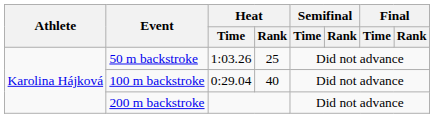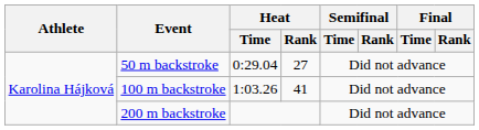 <table class="wikitable" style="text-align:center; font-size:90%">
 <tr>
 <th rowspan="2">Athlete</th>
 <th rowspan="2">Event</th>
 <th colspan="2">Heat</th>
 <th colspan="2">Semifinal</th>
 <th colspan="2">Final</th>
 </tr>
 <tr style="font-size:95%">
 <th>Time</th>
 <th>Rank</th>
 <th>Time</th>
 <th>Rank</th>
 <th>Time</th>
 <th>Rank</th>
 </tr>
 <tr>
 <td align=left rowspan=3><a href='#'>Karolina Hájková</a></td>
 <td align=left><a href='#'>50 m backstroke</a></td>
-<td>1:03.26</td>
-<td>25</td>
+<td>0:29.04</td>
+<td>27</td>
 <td colspan=4>Did not advance</td>
 </tr>
 <tr>
 <td align=left><a href='#'>100 m backstroke</a></td>
-<td>0:29.04</td>
-<td>40</td>
+<td>1:03.26</td>
+<td>41</td>
 <td colspan=4>Did not advance</td>
 </tr>
 <tr>
 <td align=left><a href='#'>200 m backstroke</a></td>
 <td colspan=2></td>
 <td colspan=4>Did not advance</td>
 </tr>
 </table>
